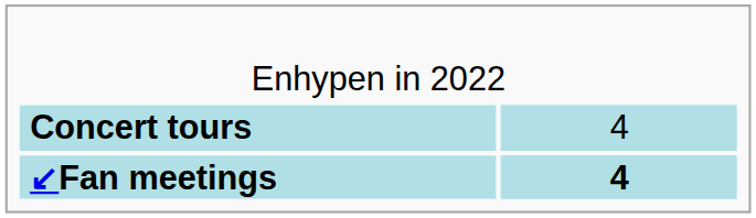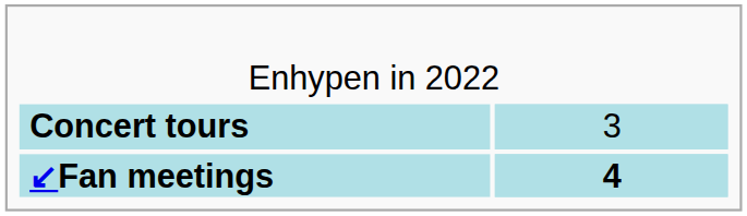 <table class="infobox" style="width:22em; font-size: 88%; text-align:center;">
 <tr>
 <td style="text-align:center;" colspan="2"><br><span>Enhypen in 2022</span></td>
 </tr>
 <tr style="background-color:#b0e0e6">
 <th scope="row" style="padding:.1em .3em; text-align:left;">Concert tours</th>
-<td style="background-color:#b0e0e6; width:33%;">4</td>
+<td style="background-color:#b0e0e6; width:33%;">3</td>
 </tr>
 <tr style="background-color:#b0e0e6">
 <th scope="row" style="padding:.1em .3em; text-align:left;"><span><a href='#'>↙</a></span>Fan meetings</th>
 <td style="background-color:#b0e0e6; width:33%;"><strong>4</strong></td>
 </tr>
 </table>
